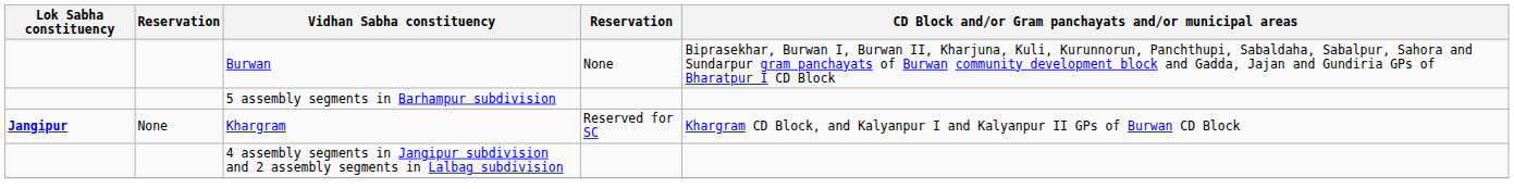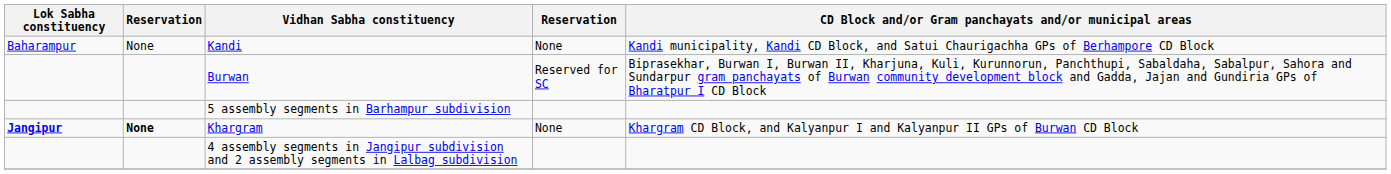 <table class="wikitable sortable">
 <tr>
 <th>Lok Sabha constituency</th>
 <th>Reservation</th>
 <th>Vidhan Sabha constituency</th>
 <th>Reservation</th>
 <th>CD Block and/or Gram panchayats and/or municipal areas</th>
 </tr>
 <tr>
+<td><a href='#'>Baharampur</a></td>
+<td>None</td>
+<td><a href='#'>Kandi</a></td>
+<td>None</td>
+<td><a href='#'>Kandi</a> municipality, <a href='#'>Kandi</a> CD Block, and Satui Chaurigachha GPs of <a href='#'>Berhampore</a> CD Block</td>
+</tr>
+<tr>
 <td></td>
 <td></td>
 <td><a href='#'>Burwan</a></td>
-<td>None</td>
+<td>Reserved for <a href='#'>SC</a></td>
 <td>Biprasekhar, Burwan I, Burwan II, Kharjuna, Kuli, Kurunnorun, Panchthupi, Sabaldaha, Sabalpur, Sahora and Sundarpur <a href='#'>gram panchayats</a> of <a href='#'>Burwan</a> <a href='#'>community development block</a> and Gadda, Jajan and Gundiria GPs of <a href='#'>Bharatpur I</a> CD Block</td>
 </tr>
 <tr>
 <td></td>
 <td></td>
 <td>5 assembly segments in <a href='#'>Barhampur subdivision</a></td>
 <td></td>
 <td></td>
 </tr>
 <tr>
 <td><strong><a href='#'>Jangipur</a></strong></td>
+<td><strong>None</strong></td>
+<td><a href='#'>Khargram</a></td>
 <td>None</td>
-<td><a href='#'>Khargram</a></td>
-<td>Reserved for <a href='#'>SC</a></td>
 <td><a href='#'>Khargram</a> CD Block, and Kalyanpur I and Kalyanpur II GPs of <a href='#'>Burwan</a> CD Block</td>
 </tr>
 <tr>
 <td></td>
 <td></td>
 <td>4 assembly segments in <a href='#'>Jangipur subdivision</a> and 2 assembly segments in <a href='#'>Lalbag subdivision</a></td>
 <td></td>
 <td></td>
 </tr>
 <tr>
 </tr>
 </table>
